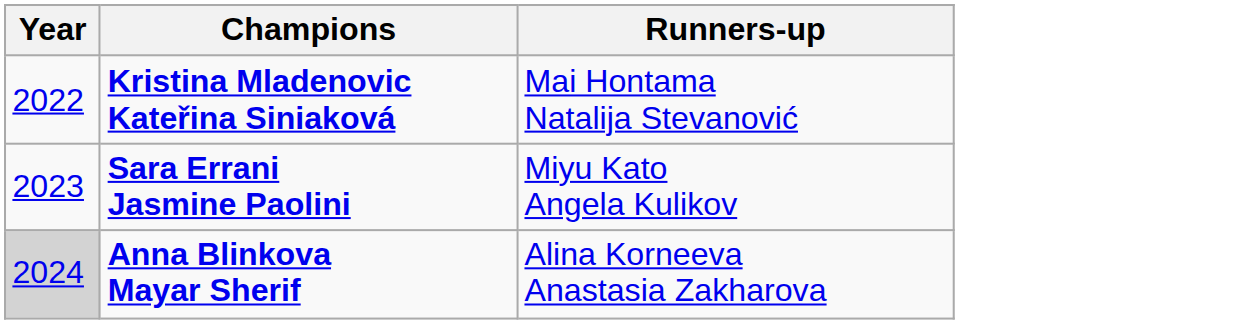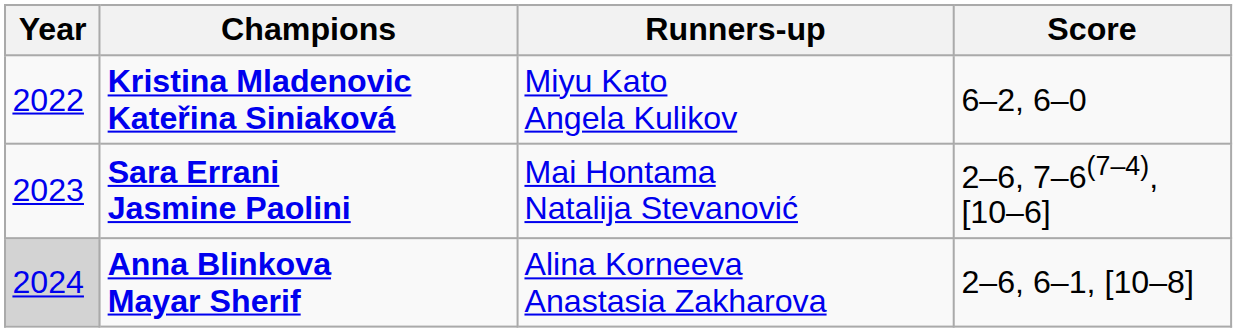 <table class="wikitable">
 <tr>
 <th style="width:40px">Year</th>
 <th style="width:200px">Champions</th>
 <th style="width:210px">Runners-up</th>
+<th style="width:130px" class="unsortable">Score</th>
 </tr>
 <tr>
 <td><a href='#'>2022</a></td>
 <td> <strong><a href='#'>Kristina Mladenovic</a></strong> <br>  <strong><a href='#'>Kateřina Siniaková</a></strong></td>
-<td> <a href='#'>Mai Hontama</a> <br>  <a href='#'>Natalija Stevanović</a></td>
+<td> <a href='#'>Miyu Kato</a> <br>  <a href='#'>Angela Kulikov</a></td>
+<td>6–2, 6–0</td>
 </tr>
 <tr>
 <td><a href='#'>2023</a></td>
 <td> <strong><a href='#'>Sara Errani</a></strong> <br>  <strong><a href='#'>Jasmine Paolini</a></strong></td>
-<td> <a href='#'>Miyu Kato</a> <br>  <a href='#'>Angela Kulikov</a></td>
+<td> <a href='#'>Mai Hontama</a> <br>  <a href='#'>Natalija Stevanović</a></td>
+<td>2–6, 7–6<sup>(7–4)</sup>, [10–6]</td>
 </tr>
 <tr>
 <td style="background: lightgrey;"><a href='#'>2024</a></td>
 <td> <strong><a href='#'>Anna Blinkova</a></strong> <br>  <strong><a href='#'>Mayar Sherif</a></strong></td>
 <td> <a href='#'>Alina Korneeva</a> <br>  <a href='#'>Anastasia Zakharova</a></td>
+<td>2–6, 6–1, [10–8]</td>
 </tr>
 </table>
